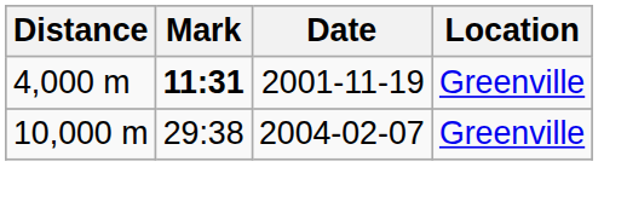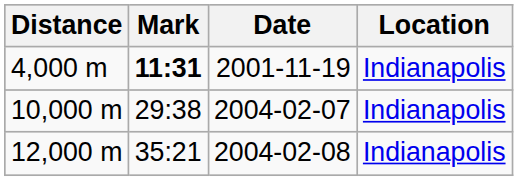 <table class="wikitable">
 <tr>
 <th>Distance</th>
 <th>Mark</th>
 <th>Date</th>
 <th>Location</th>
 </tr>
 <tr>
 <td>4,000 m</td>
 <td align=right><strong>11:31</strong></td>
 <td align=right>2001-11-19</td>
-<td><a href='#'>Greenville</a></td>
+<td><a href='#'>Indianapolis</a></td>
 </tr>
 <tr>
 <td>10,000 m</td>
 <td align=right>29:38</td>
 <td align=right>2004-02-07</td>
-<td><a href='#'>Greenville</a></td>
+<td><a href='#'>Indianapolis</a></td>
+</tr>
+<tr>
+<td>12,000 m</td>
+<td align=right>35:21</td>
+<td align=right>2004-02-08</td>
+<td><a href='#'>Indianapolis</a></td>
 </tr>
 </table>
